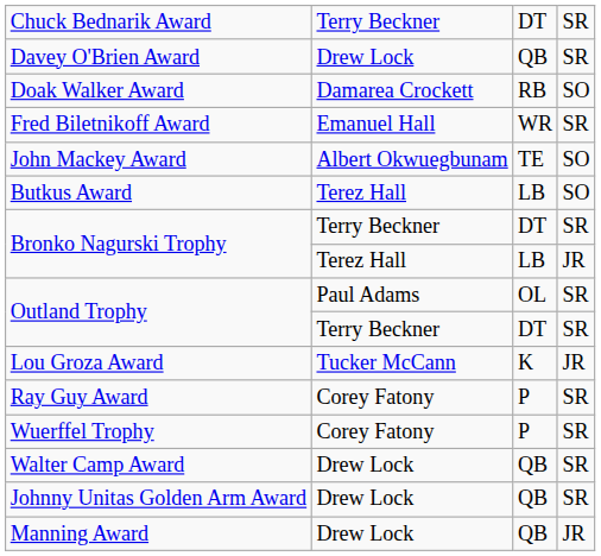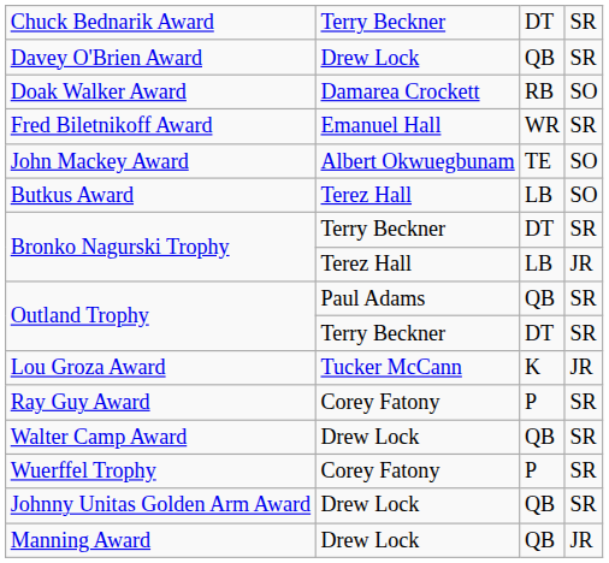 <table class="wikitable">
 <tr>
 <td><a href='#'>Chuck Bednarik Award</a></td>
 <td><a href='#'>Terry Beckner</a></td>
 <td>DT</td>
 <td>SR</td>
 </tr>
 <tr>
 <td><a href='#'>Davey O'Brien Award</a></td>
 <td><a href='#'>Drew Lock</a></td>
 <td>QB</td>
 <td>SR</td>
 </tr>
 <tr>
 <td><a href='#'>Doak Walker Award</a></td>
 <td><a href='#'>Damarea Crockett</a></td>
 <td>RB</td>
 <td>SO</td>
 </tr>
 <tr>
 <td><a href='#'>Fred Biletnikoff Award</a></td>
 <td><a href='#'>Emanuel Hall</a></td>
 <td>WR</td>
 <td>SR</td>
 </tr>
 <tr>
 <td><a href='#'>John Mackey Award</a></td>
 <td><a href='#'>Albert Okwuegbunam</a></td>
 <td>TE</td>
 <td>SO</td>
 </tr>
 <tr>
 <td><a href='#'>Butkus Award</a></td>
 <td><a href='#'>Terez Hall</a></td>
 <td>LB</td>
 <td>SO</td>
 </tr>
 <tr>
 <td rowspan=2><a href='#'>Bronko Nagurski Trophy</a></td>
 <td>Terry Beckner</td>
 <td>DT</td>
 <td>SR</td>
 </tr>
 <tr>
 <td>Terez Hall</td>
 <td>LB</td>
 <td>JR</td>
 </tr>
 <tr>
 <td rowspan=2><a href='#'>Outland Trophy</a></td>
 <td>Paul Adams</td>
-<td>OL</td>
+<td>QB</td>
 <td>SR</td>
 </tr>
 <tr>
 <td>Terry Beckner</td>
 <td>DT</td>
 <td>SR</td>
 </tr>
 <tr>
 <td><a href='#'>Lou Groza Award</a></td>
 <td><a href='#'>Tucker McCann</a></td>
 <td>K</td>
 <td>JR</td>
 </tr>
 <tr>
 <td><a href='#'>Ray Guy Award</a></td>
 <td>Corey Fatony</td>
 <td>P</td>
 <td>SR</td>
 </tr>
 <tr>
+<td><a href='#'>Walter Camp Award</a></td>
+<td>Drew Lock</td>
+<td>QB</td>
+<td>SR</td>
+</tr>
+<tr>
 <td><a href='#'>Wuerffel Trophy</a></td>
 <td>Corey Fatony</td>
 <td>P</td>
-<td>SR</td>
-</tr>
-<tr>
-<td><a href='#'>Walter Camp Award</a></td>
-<td>Drew Lock</td>
-<td>QB</td>
 <td>SR</td>
 </tr>
 <tr>
 <td><a href='#'>Johnny Unitas Golden Arm Award</a></td>
 <td>Drew Lock</td>
 <td>QB</td>
 <td>SR</td>
 </tr>
 <tr>
 <td><a href='#'>Manning Award</a></td>
 <td>Drew Lock</td>
 <td>QB</td>
 <td>JR</td>
 </tr>
 </table>
